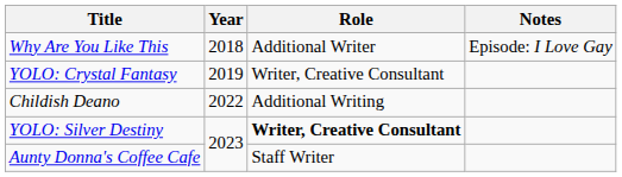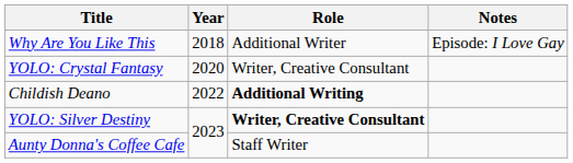 <table class="wikitable">
 <tr>
 <th>Title</th>
 <th>Year</th>
 <th>Role</th>
 <th>Notes</th>
 </tr>
 <tr>
 <td><em><a href='#'>Why Are You Like This</a></em></td>
 <td>2018</td>
 <td>Additional Writer</td>
 <td>Episode: <em>I Love Gay</em></td>
 </tr>
 <tr>
 <td><em><a href='#'>YOLO: Crystal Fantasy</a></em></td>
-<td>2019</td>
+<td>2020</td>
 <td>Writer, Creative Consultant</td>
 <td></td>
 </tr>
 <tr>
 <td><em>Childish Deano</em></td>
 <td>2022</td>
-<td>Additional Writing</td>
+<td><strong>Additional Writing</strong></td>
 <td></td>
 </tr>
 <tr>
 <td><em><a href='#'>YOLO: Silver Destiny</a></em></td>
 <td rowspan="2">2023</td>
 <td><strong>Writer, Creative Consultant</strong></td>
 <td></td>
 </tr>
 <tr>
 <td><em><a href='#'>Aunty Donna's Coffee Cafe</a></em></td>
 <td>Staff Writer</td>
 <td></td>
 </tr>
 </table>
